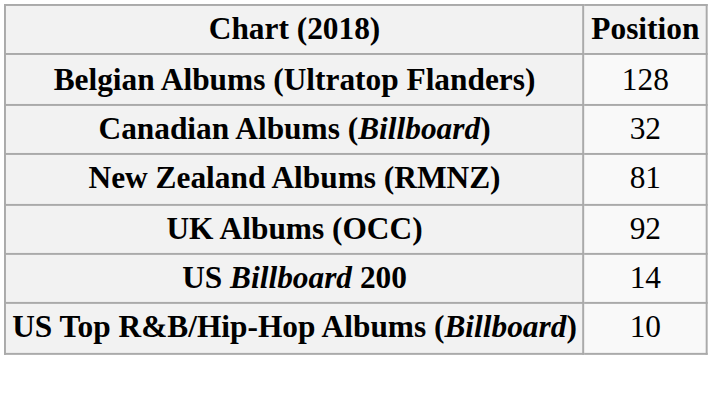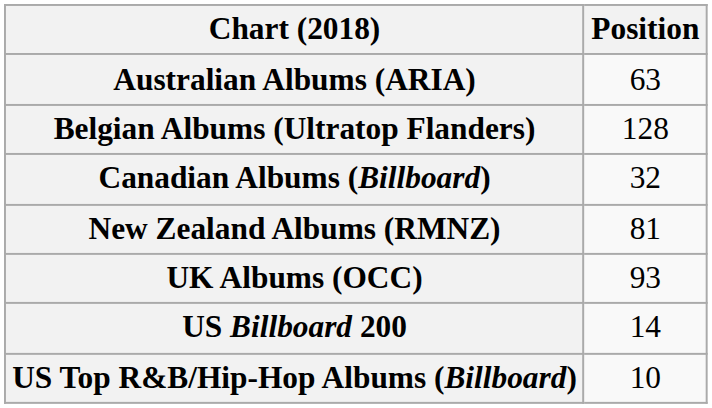 <table class="wikitable sortable plainrowheaders" style="text-align:center">
 <tr>
 <th scope="col">Chart (2018)</th>
 <th scope="col">Position</th>
+</tr>
+<tr>
+<th scope="row">Australian Albums (ARIA)</th>
+<td>63</td>
 </tr>
 <tr>
 <th scope="row">Belgian Albums (Ultratop Flanders)</th>
 <td>128</td>
 </tr>
 <tr>
 <th scope="row">Canadian Albums (<em>Billboard</em>)</th>
 <td>32</td>
 </tr>
 <tr>
 <th scope="row">New Zealand Albums (RMNZ)</th>
 <td>81</td>
 </tr>
 <tr>
 <th scope="row">UK Albums (OCC)</th>
-<td>92</td>
+<td>93</td>
 </tr>
 <tr>
 <th scope="row">US <em>Billboard</em> 200</th>
 <td>14</td>
 </tr>
 <tr>
 <th scope="row">US Top R&B/Hip-Hop Albums (<em>Billboard</em>)</th>
 <td>10</td>
 </tr>
 </table>
